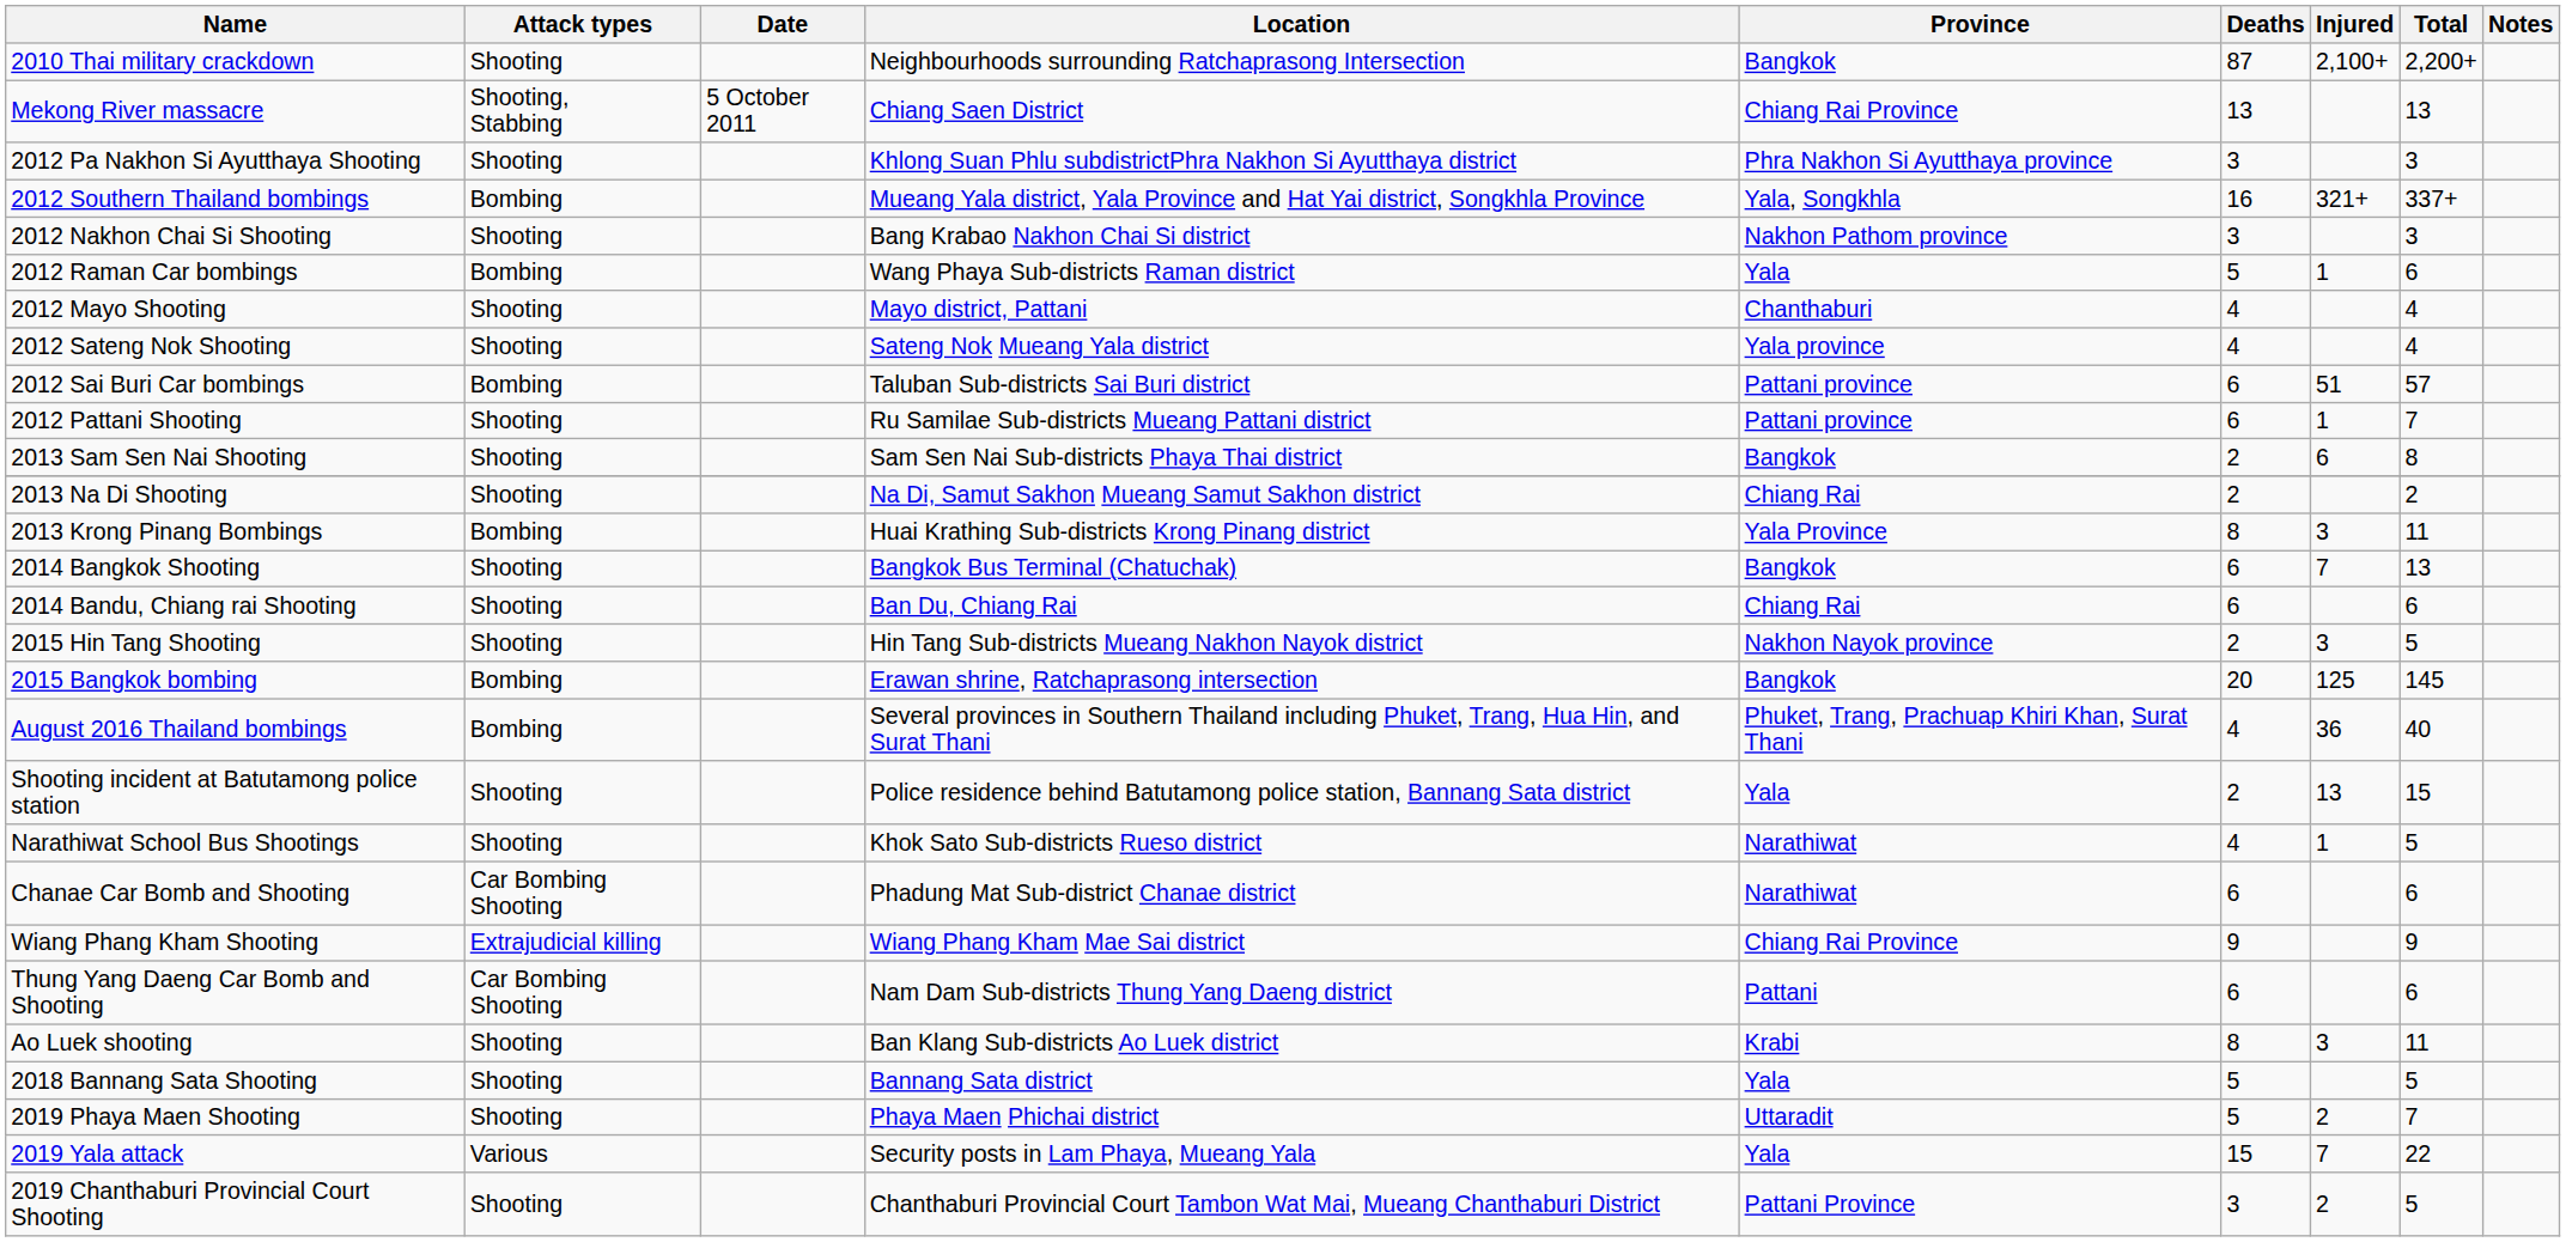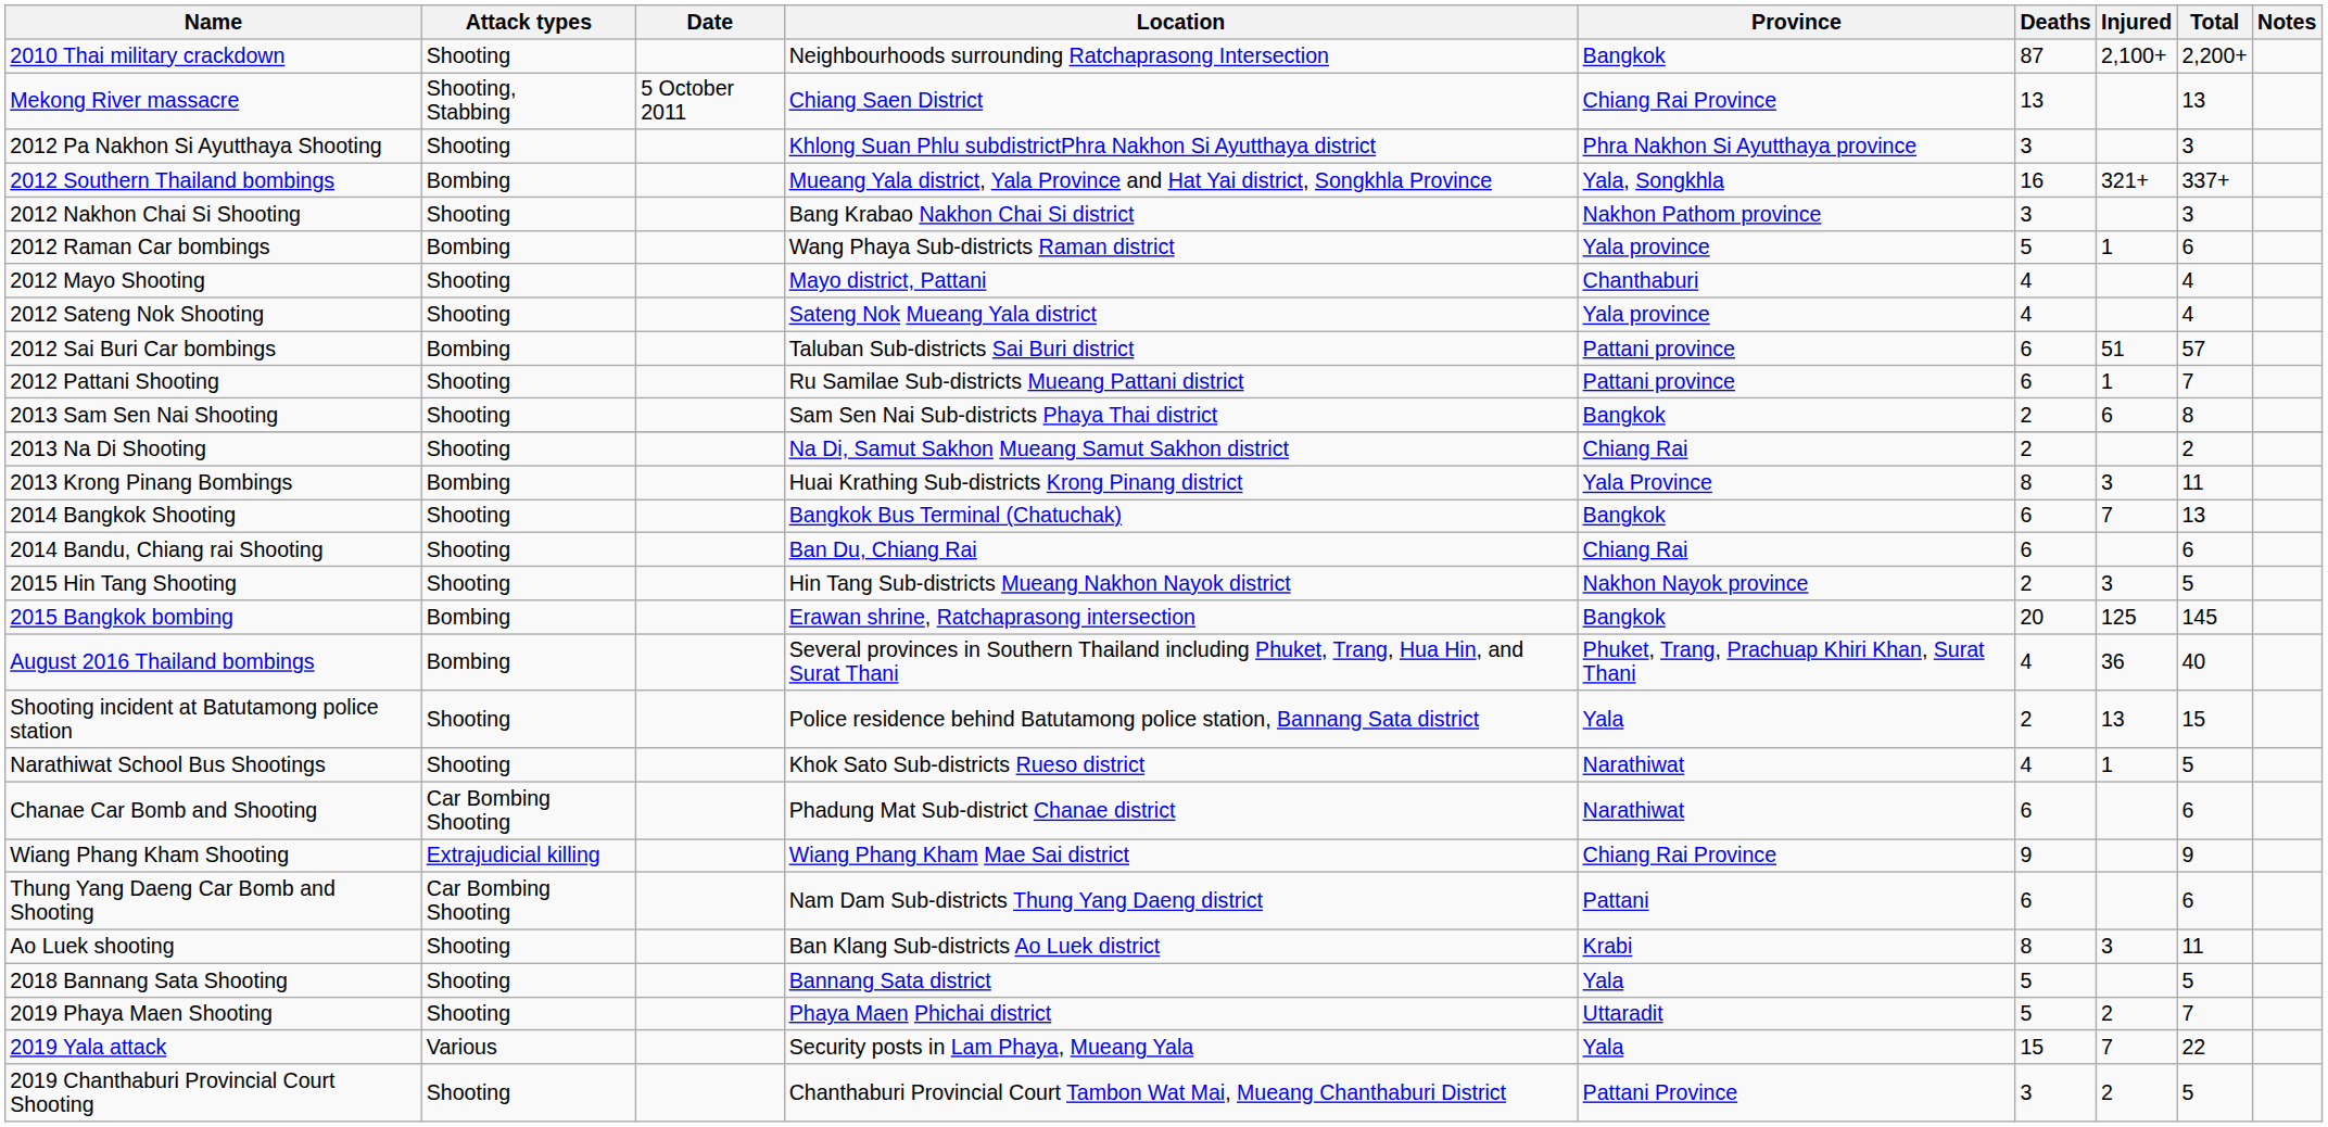 <table class="sortable wikitable" style="font-size:90%;">
 <tr>
 <th>Name</th>
 <th>Attack types</th>
 <th>Date</th>
 <th>Location</th>
 <th>Province</th>
 <th>Deaths</th>
 <th>Injured</th>
 <th>Total</th>
 <th class="unsortable">Notes</th>
 </tr>
 <tr>
 <td><a href='#'>2010 Thai military crackdown</a></td>
 <td>Shooting</td>
 <td></td>
 <td>Neighbourhoods surrounding <a href='#'>Ratchaprasong Intersection</a></td>
 <td><a href='#'>Bangkok</a></td>
 <td>87</td>
 <td>2,100+</td>
 <td>2,200+</td>
 <td></td>
 </tr>
 <tr>
 <td><a href='#'>Mekong River massacre</a></td>
 <td>Shooting,<br>Stabbing</td>
 <td>5 October 2011</td>
 <td><a href='#'>Chiang Saen District</a></td>
 <td><a href='#'>Chiang Rai Province</a></td>
 <td>13</td>
 <td></td>
 <td>13</td>
 <td></td>
 </tr>
 <tr>
 <td>2012 Pa Nakhon Si Ayutthaya Shooting</td>
 <td>Shooting</td>
 <td></td>
 <td><a href='#'>Khlong Suan Phlu subdistrict</a><a href='#'>Phra Nakhon Si Ayutthaya district</a></td>
 <td><a href='#'>Phra Nakhon Si Ayutthaya province</a></td>
 <td>3</td>
 <td></td>
 <td>3</td>
 <td></td>
 </tr>
 <tr>
 <td><a href='#'>2012 Southern Thailand bombings</a></td>
 <td>Bombing</td>
 <td></td>
 <td><a href='#'>Mueang Yala district</a>, <a href='#'>Yala Province</a> and <a href='#'>Hat Yai district</a>, <a href='#'>Songkhla Province</a></td>
 <td><a href='#'>Yala</a>, <a href='#'>Songkhla</a></td>
 <td>16</td>
 <td>321+</td>
 <td>337+</td>
 <td></td>
 </tr>
 <tr>
 <td>2012 Nakhon Chai Si Shooting</td>
 <td>Shooting</td>
 <td></td>
 <td>Bang Krabao <a href='#'>Nakhon Chai Si district</a></td>
 <td><a href='#'>Nakhon Pathom province</a></td>
 <td>3</td>
 <td></td>
 <td>3</td>
 <td></td>
 </tr>
 <tr>
 <td>2012 Raman Car bombings</td>
 <td>Bombing</td>
 <td></td>
 <td>Wang Phaya Sub-districts <a href='#'>Raman district</a></td>
-<td><a href='#'>Yala</a></td>
+<td><a href='#'>Yala province</a></td>
 <td>5</td>
 <td>1</td>
 <td>6</td>
 <td></td>
 </tr>
 <tr>
 <td>2012 Mayo Shooting</td>
 <td>Shooting</td>
 <td></td>
 <td><a href='#'>Mayo district, Pattani</a></td>
 <td><a href='#'>Chanthaburi</a></td>
 <td>4</td>
 <td></td>
 <td>4</td>
 <td></td>
 </tr>
 <tr>
 <td>2012 Sateng Nok Shooting</td>
 <td>Shooting</td>
 <td></td>
 <td><a href='#'>Sateng Nok</a> <a href='#'>Mueang Yala district</a></td>
 <td><a href='#'>Yala province</a></td>
 <td>4</td>
 <td></td>
 <td>4</td>
 <td></td>
 </tr>
 <tr>
 <td>2012 Sai Buri Car bombings</td>
 <td>Bombing</td>
 <td></td>
 <td>Taluban Sub-districts  <a href='#'>Sai Buri district</a></td>
 <td><a href='#'>Pattani province</a></td>
 <td>6</td>
 <td>51</td>
 <td>57</td>
 <td></td>
 </tr>
 <tr>
 <td>2012 Pattani Shooting</td>
 <td>Shooting</td>
 <td></td>
 <td>Ru Samilae Sub-districts <a href='#'>Mueang Pattani district</a></td>
 <td><a href='#'>Pattani province</a></td>
 <td>6</td>
 <td>1</td>
 <td>7</td>
 <td></td>
 </tr>
 <tr>
 <td>2013 Sam Sen Nai Shooting</td>
 <td>Shooting</td>
 <td></td>
 <td>Sam Sen Nai Sub-districts <a href='#'>Phaya Thai district</a></td>
 <td><a href='#'>Bangkok</a></td>
 <td>2</td>
 <td>6</td>
 <td>8</td>
 <td></td>
 </tr>
 <tr>
 </tr>
 <tr>
 <td>2013 Na Di Shooting</td>
 <td>Shooting</td>
 <td></td>
 <td><a href='#'>Na Di, Samut Sakhon</a> <a href='#'>Mueang Samut Sakhon district</a></td>
 <td><a href='#'>Chiang Rai</a></td>
 <td>2</td>
 <td></td>
 <td>2</td>
 <td></td>
 </tr>
 <tr>
 <td>2013 Krong Pinang Bombings</td>
 <td>Bombing</td>
 <td></td>
 <td>Huai Krathing Sub-districts <a href='#'>Krong Pinang district</a></td>
 <td><a href='#'>Yala Province</a></td>
 <td>8</td>
 <td>3</td>
 <td>11</td>
 <td></td>
 </tr>
 <tr>
 <td>2014 Bangkok Shooting</td>
 <td>Shooting</td>
 <td></td>
 <td><a href='#'>Bangkok Bus Terminal (Chatuchak)</a></td>
 <td><a href='#'>Bangkok</a></td>
 <td>6</td>
 <td>7</td>
 <td>13</td>
 <td></td>
 </tr>
 <tr>
 <td>2014 Bandu, Chiang rai Shooting</td>
 <td>Shooting</td>
 <td></td>
 <td><a href='#'>Ban Du, Chiang Rai</a></td>
 <td><a href='#'>Chiang Rai</a></td>
 <td>6</td>
 <td></td>
 <td>6</td>
 <td></td>
 </tr>
 <tr>
 <td>2015 Hin Tang Shooting</td>
 <td>Shooting</td>
 <td></td>
 <td>Hin Tang Sub-districts <a href='#'>Mueang Nakhon Nayok district</a></td>
 <td><a href='#'>Nakhon Nayok province</a></td>
 <td>2</td>
 <td>3</td>
 <td>5</td>
 <td></td>
 </tr>
 <tr>
 <td><a href='#'>2015 Bangkok bombing</a></td>
 <td>Bombing</td>
 <td></td>
 <td><a href='#'>Erawan shrine</a>, <a href='#'>Ratchaprasong intersection</a></td>
 <td><a href='#'>Bangkok</a></td>
 <td>20</td>
 <td>125</td>
 <td>145</td>
 <td></td>
 </tr>
 <tr>
 <td><a href='#'>August 2016 Thailand bombings</a></td>
 <td>Bombing</td>
 <td></td>
 <td>Several provinces in Southern Thailand including <a href='#'>Phuket</a>, <a href='#'>Trang</a>, <a href='#'>Hua Hin</a>, and <a href='#'>Surat Thani</a></td>
 <td><a href='#'>Phuket</a>, <a href='#'>Trang</a>, <a href='#'>Prachuap Khiri Khan</a>, <a href='#'>Surat Thani</a></td>
 <td>4</td>
 <td>36</td>
 <td>40</td>
 <td></td>
 </tr>
 <tr>
 <td>Shooting incident at Batutamong police station</td>
 <td>Shooting</td>
 <td></td>
 <td>Police residence behind Batutamong police station, <a href='#'>Bannang Sata district</a></td>
 <td><a href='#'>Yala</a></td>
 <td>2</td>
 <td>13</td>
 <td>15</td>
 <td></td>
 </tr>
 <tr>
 <td>Narathiwat School Bus Shootings</td>
 <td>Shooting</td>
 <td></td>
 <td>Khok Sato Sub-districts <a href='#'>Rueso district</a></td>
 <td><a href='#'>Narathiwat</a></td>
 <td>4</td>
 <td>1</td>
 <td>5</td>
 <td></td>
 </tr>
 <tr>
 <td>Chanae Car Bomb and Shooting</td>
 <td>Car Bombing Shooting</td>
 <td></td>
 <td>Phadung Mat Sub-district <a href='#'>Chanae district</a></td>
 <td><a href='#'>Narathiwat</a></td>
 <td>6</td>
 <td></td>
 <td>6</td>
 <td></td>
 </tr>
 <tr>
 <td>Wiang Phang Kham Shooting</td>
 <td><a href='#'>Extrajudicial killing</a></td>
 <td></td>
 <td><a href='#'>Wiang Phang Kham</a> <a href='#'>Mae Sai district</a></td>
 <td><a href='#'>Chiang Rai Province</a></td>
 <td>9</td>
 <td></td>
 <td>9</td>
 <td></td>
 </tr>
 <tr>
 <td>Thung Yang Daeng Car Bomb and Shooting</td>
 <td>Car Bombing Shooting</td>
 <td></td>
 <td>Nam Dam Sub-districts <a href='#'>Thung Yang Daeng district</a></td>
 <td><a href='#'>Pattani</a></td>
 <td>6</td>
 <td></td>
 <td>6</td>
 <td></td>
 </tr>
 <tr>
 <td>Ao Luek shooting</td>
 <td>Shooting</td>
 <td></td>
 <td>Ban Klang Sub-districts <a href='#'>Ao Luek district</a></td>
 <td><a href='#'>Krabi</a></td>
 <td>8</td>
 <td>3</td>
 <td>11</td>
 <td></td>
 </tr>
 <tr>
 <td>2018 Bannang Sata Shooting</td>
 <td>Shooting</td>
 <td></td>
 <td><a href='#'>Bannang Sata district</a></td>
 <td><a href='#'>Yala</a></td>
 <td>5</td>
 <td></td>
 <td>5</td>
 <td></td>
 </tr>
 <tr>
 <td>2019 Phaya Maen Shooting</td>
 <td>Shooting</td>
 <td></td>
 <td><a href='#'>Phaya Maen</a> <a href='#'>Phichai district</a></td>
 <td><a href='#'>Uttaradit</a></td>
 <td>5</td>
 <td>2</td>
 <td>7</td>
 <td></td>
 </tr>
 <tr>
 <td><a href='#'>2019 Yala attack</a></td>
 <td>Various</td>
 <td></td>
 <td>Security posts in <a href='#'>Lam Phaya</a>, <a href='#'>Mueang Yala</a></td>
 <td><a href='#'>Yala</a></td>
 <td>15</td>
 <td>7</td>
 <td>22</td>
 <td></td>
 </tr>
 <tr>
 <td>2019 Chanthaburi Provincial Court Shooting</td>
 <td>Shooting</td>
 <td></td>
 <td>Chanthaburi Provincial Court <a href='#'>Tambon Wat Mai</a>, <a href='#'>Mueang Chanthaburi District</a></td>
 <td><a href='#'>Pattani Province</a></td>
 <td>3</td>
 <td>2</td>
 <td>5</td>
 <td></td>
 </tr>
 </table>
